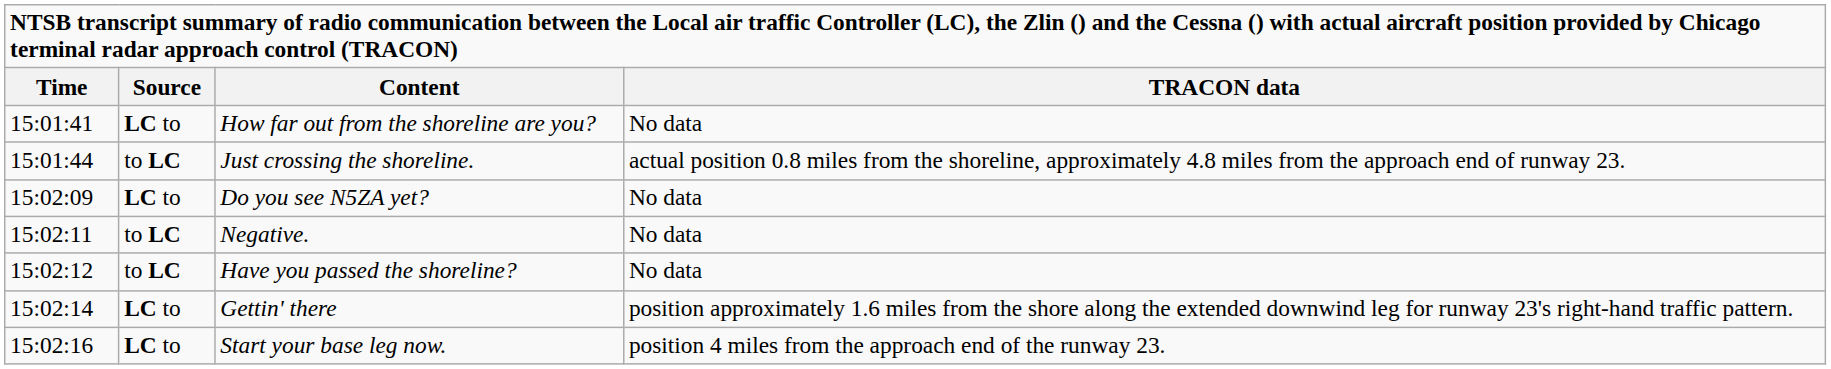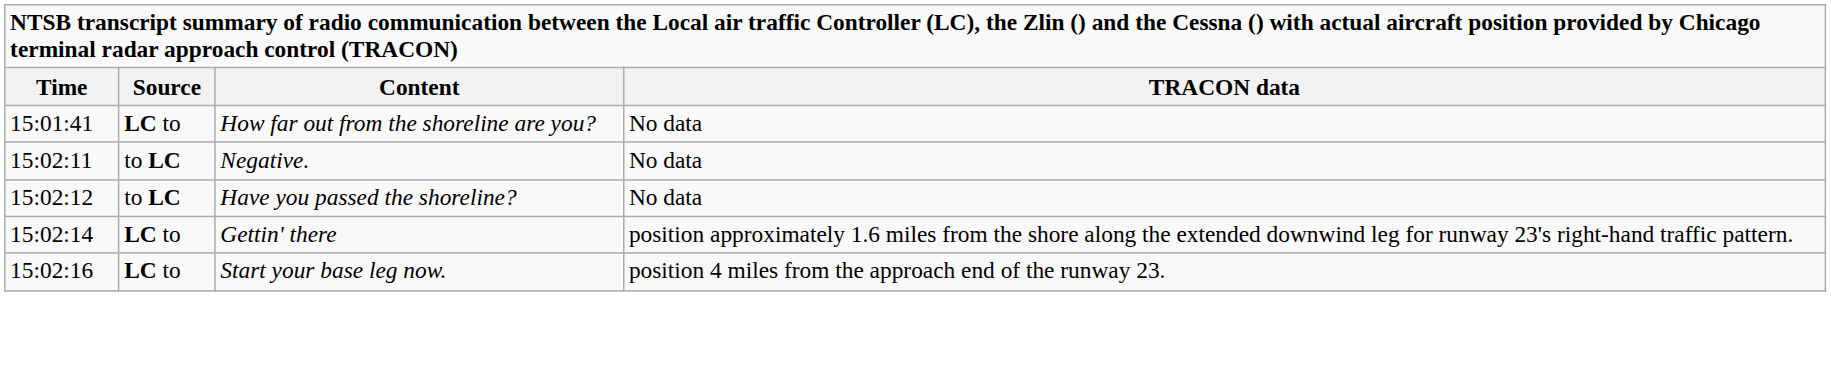 <table class="wikitable">
 <tr>
 <td colspan="4"><strong>NTSB transcript summary of radio communication between the Local air traffic Controller (LC), the Zlin () and the Cessna () with actual aircraft position provided by Chicago terminal radar approach control (TRACON)</strong></td>
 </tr>
 <tr>
 <th>Time</th>
 <th>Source</th>
 <th>Content</th>
 <th>TRACON data</th>
 </tr>
 <tr>
 <td>15:01:41</td>
 <td><strong>LC</strong> to </td>
 <td><em>How far out from the shoreline are you?</em></td>
-<td>No data</td>
-</tr>
-<tr>
-<td>15:01:44</td>
-<td> to <strong>LC</strong></td>
-<td><em>Just crossing the shoreline.</em></td>
-<td> actual position 0.8 miles from the shoreline, approximately 4.8 miles from the approach end of runway 23.</td>
-</tr>
-<tr>
-<td>15:02:09</td>
-<td><strong>LC</strong> to </td>
-<td><em>Do you see N5ZA yet?</em></td>
 <td>No data</td>
 </tr>
 <tr>
 <td>15:02:11</td>
 <td> to <strong>LC</strong></td>
 <td><em>Negative.</em></td>
 <td>No data</td>
 </tr>
 <tr>
 <td>15:02:12</td>
 <td> to <strong>LC</strong></td>
 <td><em>Have you passed the shoreline?</em></td>
 <td>No data</td>
 </tr>
 <tr>
 <td>15:02:14</td>
 <td><strong>LC</strong> to </td>
 <td><em>Gettin' there</em></td>
 <td> position approximately 1.6 miles from the shore along the extended downwind leg for runway 23's right-hand traffic pattern.</td>
 </tr>
 <tr>
 <td>15:02:16</td>
 <td><strong>LC</strong> to </td>
 <td><em>Start your base leg now.</em></td>
 <td> position 4 miles from the approach end of the runway 23.</td>
 </tr>
 </table>
